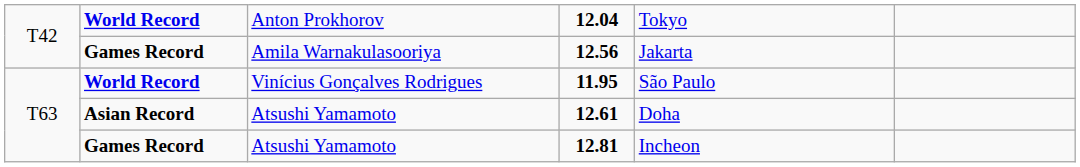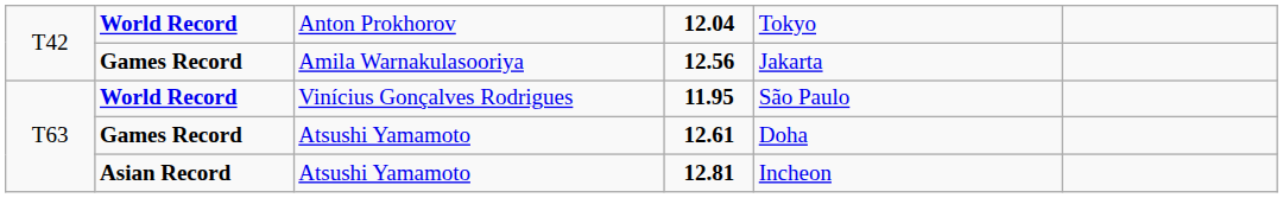 <table class="nowrap wikitable" style="font-size:90%">
 <tr>
 <td align="center" rowspan="2" width="50">T42</td>
 <td width="120"><strong><a href='#'>World Record</a></strong></td>
 <td width="230"> <a href='#'>Anton Prokhorov</a></td>
 <td align="center" width="50"><strong>12.04</strong></td>
 <td width="190"> <a href='#'>Tokyo</a></td>
 <td align="right" width="130"></td>
 </tr>
 <tr>
 <td><strong>Games Record</strong></td>
 <td> <a href='#'>Amila Warnakulasooriya</a></td>
 <td align="center"><strong>12.56</strong></td>
 <td> <a href='#'>Jakarta</a></td>
 <td align="right"></td>
 </tr>
 <tr>
 <td align="center" rowspan="3">T63</td>
 <td><strong><a href='#'>World Record</a></strong></td>
 <td> <a href='#'>Vinícius Gonçalves Rodrigues</a></td>
 <td align="center"><strong>11.95</strong></td>
 <td> <a href='#'>São Paulo</a></td>
 <td align="right"></td>
 </tr>
 <tr>
-<td><strong>Asian Record</strong></td>
+<td><strong>Games Record</strong></td>
 <td> <a href='#'>Atsushi Yamamoto</a></td>
 <td align="center"><strong>12.61</strong></td>
 <td> <a href='#'>Doha</a></td>
 <td align="right"></td>
 </tr>
 <tr>
-<td><strong>Games Record</strong></td>
+<td><strong>Asian Record</strong></td>
 <td> <a href='#'>Atsushi Yamamoto</a></td>
 <td align="center"><strong>12.81</strong></td>
 <td> <a href='#'>Incheon</a></td>
 <td align="right"></td>
 </tr>
 </table>
